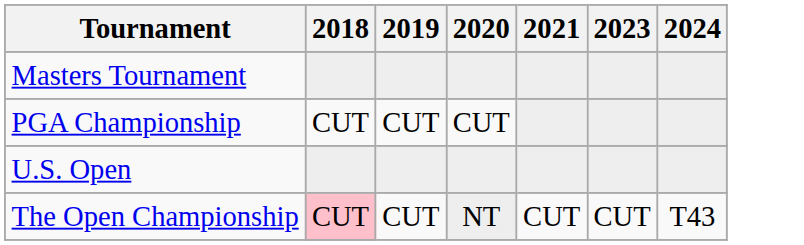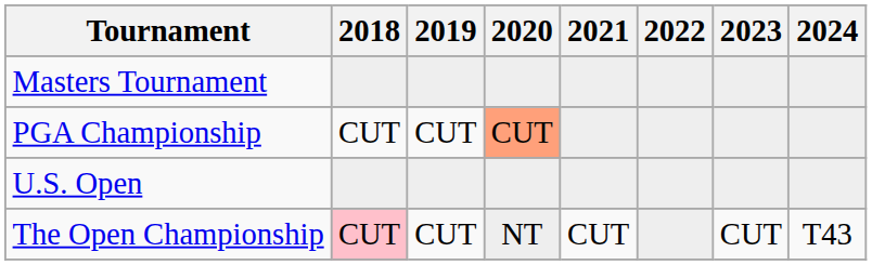 <table class="wikitable" style="font-size:95%;text-align:center;">
 <tr>
 <th>Tournament</th>
 <th>2018</th>
 <th>2019</th>
 <th>2020</th>
 <th>2021</th>
+<th>2022</th>
 <th>2023</th>
 <th>2024</th>
 </tr>
 <tr>
 <td align=left><a href='#'>Masters Tournament</a></td>
 <td style="background:#eeeeee;"></td>
 <td style="background:#eeeeee;"></td>
 <td style="background:#eeeeee;"></td>
 <td style="background:#eeeeee;"></td>
 <td style="background:#eeeeee;"></td>
 <td style="background:#eeeeee;"></td>
+<td style="background:#eeeeee;"></td>
 </tr>
 <tr>
 <td align=left><a href='#'>PGA Championship</a></td>
 <td>CUT</td>
 <td>CUT</td>
-<td>CUT</td>
+<td style="background: lightsalmon;">CUT</td>
+<td style="background:#eeeeee;"></td>
 <td style="background:#eeeeee;"></td>
 <td style="background:#eeeeee;"></td>
 <td style="background:#eeeeee;"></td>
 </tr>
 <tr>
 <td align=left><a href='#'>U.S. Open</a></td>
+<td style="background:#eeeeee;"></td>
 <td style="background:#eeeeee;"></td>
 <td style="background:#eeeeee;"></td>
 <td style="background:#eeeeee;"></td>
 <td style="background:#eeeeee;"></td>
 <td style="background:#eeeeee;"></td>
 <td style="background:#eeeeee;"></td>
 </tr>
 <tr>
 <td align=left><a href='#'>The Open Championship</a></td>
 <td style="background: pink;">CUT</td>
 <td>CUT</td>
 <td style="background:#eeeeee;">NT</td>
 <td>CUT</td>
+<td style="background:#eeeeee;"></td>
 <td>CUT</td>
 <td>T43</td>
 </tr>
 </table>
